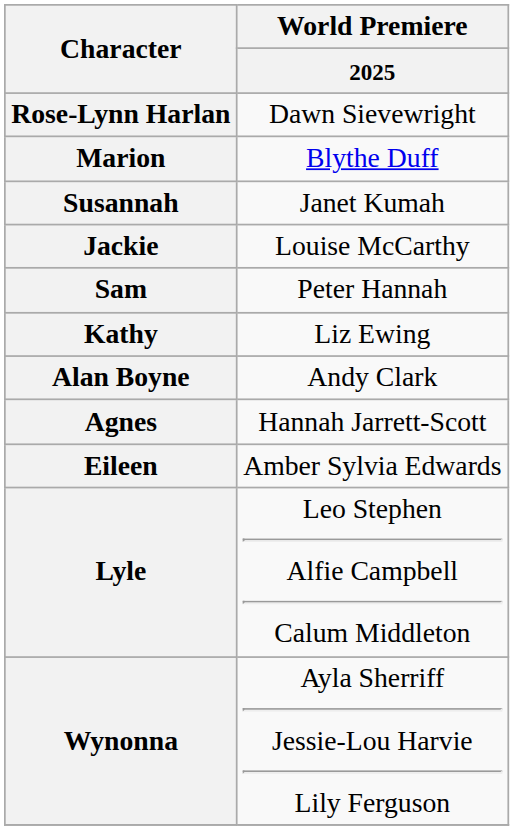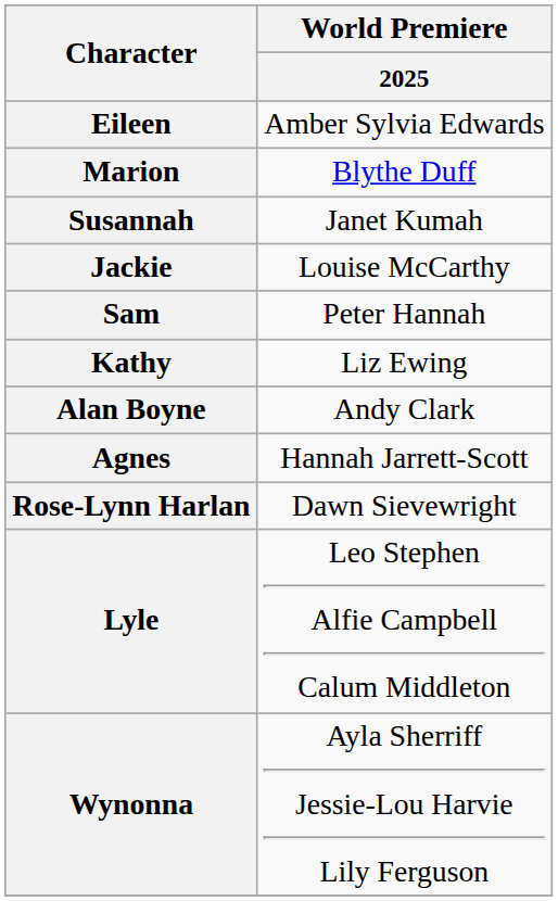 <table class="wikitable">
 <tr>
 <th rowspan="2">Character</th>
 <th>World Premiere</th>
 </tr>
 <tr>
 <th><small>2025</small></th>
 </tr>
 <tr>
-<th>Rose-Lynn Harlan</th>
-<td align="center">Dawn Sievewright</td>
+<th>Eileen</th>
+<td align="center">Amber Sylvia Edwards</td>
 </tr>
 <tr>
 <th>Marion</th>
 <td align="center"><a href='#'>Blythe Duff</a></td>
 </tr>
 <tr>
 <th>Susannah</th>
 <td align="center">Janet Kumah</td>
 </tr>
 <tr>
 <th>Jackie</th>
 <td align="center">Louise McCarthy</td>
 </tr>
 <tr>
 <th>Sam</th>
 <td align="center">Peter Hannah</td>
 </tr>
 <tr>
 <th>Kathy</th>
 <td align="center">Liz Ewing</td>
 </tr>
 <tr>
 <th>Alan Boyne</th>
 <td align="center">Andy Clark</td>
 </tr>
 <tr>
 <th>Agnes</th>
 <td align="center">Hannah Jarrett-Scott</td>
 </tr>
 <tr>
-<th>Eileen</th>
-<td align="center">Amber Sylvia Edwards</td>
+<th>Rose-Lynn Harlan</th>
+<td align="center">Dawn Sievewright</td>
 </tr>
 <tr>
 <th>Lyle</th>
 <td align="center" colspan="1">Leo Stephen<hr>Alfie Campbell<hr>Calum Middleton</td>
 </tr>
 <tr>
 <th>Wynonna</th>
 <td align="center" colspan="1">Ayla Sherriff<hr>Jessie-Lou Harvie<hr>Lily Ferguson</td>
 </tr>
 <tr>
 </tr>
 </table>
